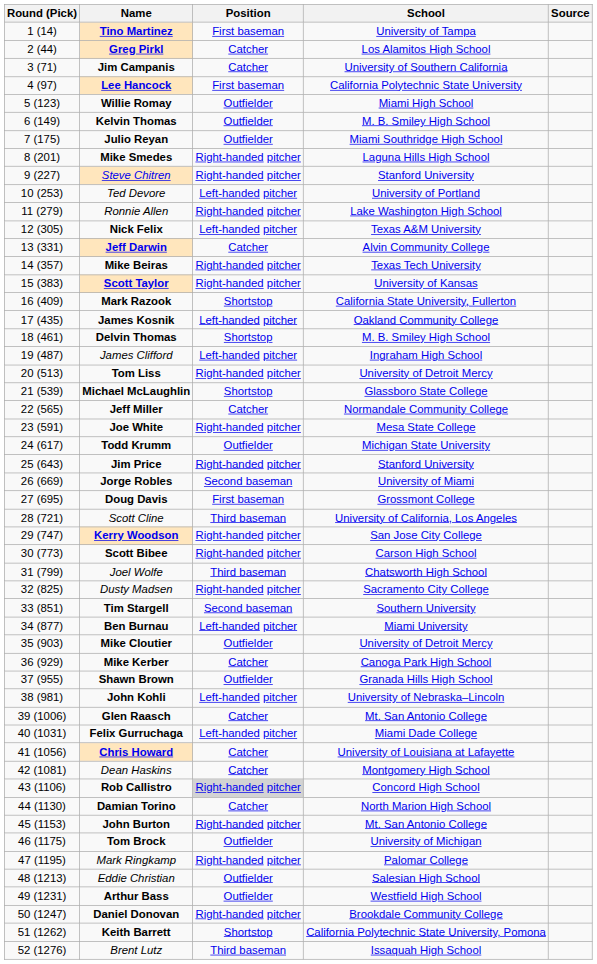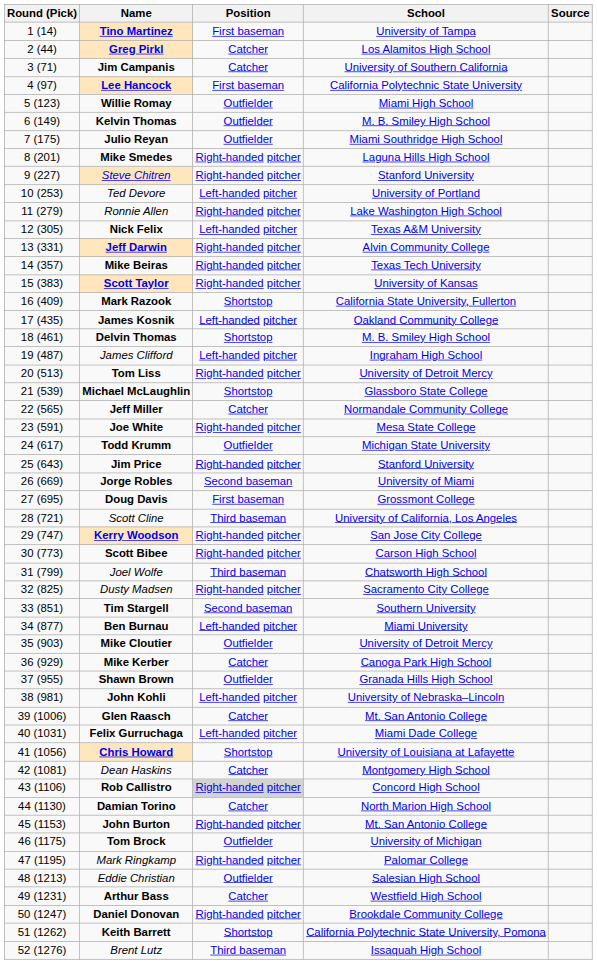 <table class="wikitable" style="text-align:center;">
 <tr>
 <th>Round (Pick)</th>
 <th>Name</th>
 <th>Position</th>
 <th>School</th>
 <th>Source</th>
 </tr>
 <tr>
 <td>1 (14)</td>
 <td style="background-color: #FFE6BD"><strong><a href='#'>Tino Martinez</a></strong></td>
 <td><a href='#'>First baseman</a></td>
 <td><a href='#'>University of Tampa</a></td>
 <td></td>
 </tr>
 <tr>
 <td>2 (44)</td>
 <td style="background-color: #FFE6BD"><strong><a href='#'>Greg Pirkl</a></strong></td>
 <td><a href='#'>Catcher</a></td>
 <td><a href='#'>Los Alamitos High School</a></td>
 <td></td>
 </tr>
 <tr>
 <td>3 (71)</td>
 <td><strong>Jim Campanis</strong></td>
 <td><a href='#'>Catcher</a></td>
 <td><a href='#'>University of Southern California</a></td>
 <td></td>
 </tr>
 <tr>
 <td>4 (97)</td>
 <td style="background-color: #FFE6BD"><strong><a href='#'>Lee Hancock</a></strong></td>
 <td><a href='#'>First baseman</a></td>
 <td><a href='#'>California Polytechnic State University</a></td>
 <td></td>
 </tr>
 <tr>
 <td>5 (123)</td>
 <td><strong>Willie Romay</strong></td>
 <td><a href='#'>Outfielder</a></td>
 <td><a href='#'>Miami High School</a></td>
 <td></td>
 </tr>
 <tr>
 <td>6 (149)</td>
 <td><strong>Kelvin Thomas</strong></td>
 <td><a href='#'>Outfielder</a></td>
 <td><a href='#'>M. B. Smiley High School</a></td>
 <td></td>
 </tr>
 <tr>
 <td>7 (175)</td>
 <td><strong>Julio Reyan</strong></td>
 <td><a href='#'>Outfielder</a></td>
 <td><a href='#'>Miami Southridge High School</a></td>
 <td></td>
 </tr>
 <tr>
 <td>8 (201)</td>
 <td><strong>Mike Smedes</strong></td>
 <td><a href='#'>Right-handed</a> <a href='#'>pitcher</a></td>
 <td><a href='#'>Laguna Hills High School</a></td>
 <td></td>
 </tr>
 <tr>
 <td>9 (227)</td>
 <td style="background-color: #FFE6BD"><em><a href='#'>Steve Chitren</a></em></td>
 <td><a href='#'>Right-handed</a> <a href='#'>pitcher</a></td>
 <td><a href='#'>Stanford University</a></td>
 <td></td>
 </tr>
 <tr>
 <td>10 (253)</td>
 <td><em>Ted Devore</em></td>
 <td><a href='#'>Left-handed</a> <a href='#'>pitcher</a></td>
 <td><a href='#'>University of Portland</a></td>
 <td></td>
 </tr>
 <tr>
 <td>11 (279)</td>
 <td><em>Ronnie Allen</em></td>
 <td><a href='#'>Right-handed</a> <a href='#'>pitcher</a></td>
 <td><a href='#'>Lake Washington High School</a></td>
 <td></td>
 </tr>
 <tr>
 <td>12 (305)</td>
 <td><strong>Nick Felix</strong></td>
 <td><a href='#'>Left-handed</a> <a href='#'>pitcher</a></td>
 <td><a href='#'>Texas A&M University</a></td>
 <td></td>
 </tr>
 <tr>
 <td>13 (331)</td>
 <td style="background-color: #FFE6BD"><strong><a href='#'>Jeff Darwin</a></strong></td>
-<td><a href='#'>Catcher</a></td>
+<td><a href='#'>Right-handed</a> <a href='#'>pitcher</a></td>
 <td><a href='#'>Alvin Community College</a></td>
 <td></td>
 </tr>
 <tr>
 <td>14 (357)</td>
 <td><strong>Mike Beiras</strong></td>
 <td><a href='#'>Right-handed</a> <a href='#'>pitcher</a></td>
 <td><a href='#'>Texas Tech University</a></td>
 <td></td>
 </tr>
 <tr>
 <td>15 (383)</td>
 <td style="background-color: #FFE6BD"><strong><a href='#'>Scott Taylor</a></strong></td>
 <td><a href='#'>Right-handed</a> <a href='#'>pitcher</a></td>
 <td><a href='#'>University of Kansas</a></td>
 <td></td>
 </tr>
 <tr>
 <td>16 (409)</td>
 <td><strong>Mark Razook</strong></td>
 <td><a href='#'>Shortstop</a></td>
 <td><a href='#'>California State University, Fullerton</a></td>
 <td></td>
 </tr>
 <tr>
 <td>17 (435)</td>
 <td><strong>James Kosnik</strong></td>
 <td><a href='#'>Left-handed</a> <a href='#'>pitcher</a></td>
 <td><a href='#'>Oakland Community College</a></td>
 <td></td>
 </tr>
 <tr>
 <td>18 (461)</td>
 <td><strong>Delvin Thomas</strong></td>
 <td><a href='#'>Shortstop</a></td>
 <td><a href='#'>M. B. Smiley High School</a></td>
 <td></td>
 </tr>
 <tr>
 <td>19 (487)</td>
 <td><em>James Clifford</em></td>
 <td><a href='#'>Left-handed</a> <a href='#'>pitcher</a></td>
 <td><a href='#'>Ingraham High School</a></td>
 <td></td>
 </tr>
 <tr>
 <td>20 (513)</td>
 <td><strong>Tom Liss</strong></td>
 <td><a href='#'>Right-handed</a> <a href='#'>pitcher</a></td>
 <td><a href='#'>University of Detroit Mercy</a></td>
 <td></td>
 </tr>
 <tr>
 <td>21 (539)</td>
 <td><strong>Michael McLaughlin</strong></td>
 <td><a href='#'>Shortstop</a></td>
 <td><a href='#'>Glassboro State College</a></td>
 <td></td>
 </tr>
 <tr>
 <td>22 (565)</td>
 <td><strong>Jeff Miller</strong></td>
 <td><a href='#'>Catcher</a></td>
 <td><a href='#'>Normandale Community College</a></td>
 <td></td>
 </tr>
 <tr>
 <td>23 (591)</td>
 <td><strong>Joe White</strong></td>
 <td><a href='#'>Right-handed</a> <a href='#'>pitcher</a></td>
 <td><a href='#'>Mesa State College</a></td>
 <td></td>
 </tr>
 <tr>
 <td>24 (617)</td>
 <td><strong>Todd Krumm</strong></td>
 <td><a href='#'>Outfielder</a></td>
 <td><a href='#'>Michigan State University</a></td>
 <td></td>
 </tr>
 <tr>
 <td>25 (643)</td>
 <td><strong>Jim Price</strong></td>
 <td><a href='#'>Right-handed</a> <a href='#'>pitcher</a></td>
 <td><a href='#'>Stanford University</a></td>
 <td></td>
 </tr>
 <tr>
 <td>26 (669)</td>
 <td><strong>Jorge Robles</strong></td>
 <td><a href='#'>Second baseman</a></td>
 <td><a href='#'>University of Miami</a></td>
 <td></td>
 </tr>
 <tr>
 <td>27 (695)</td>
 <td><strong>Doug Davis</strong></td>
 <td><a href='#'>First baseman</a></td>
 <td><a href='#'>Grossmont College</a></td>
 <td></td>
 </tr>
 <tr>
 <td>28 (721)</td>
 <td><em>Scott Cline</em></td>
 <td><a href='#'>Third baseman</a></td>
 <td><a href='#'>University of California, Los Angeles</a></td>
 <td></td>
 </tr>
 <tr>
 <td>29 (747)</td>
 <td style="background-color: #FFE6BD"><strong><a href='#'>Kerry Woodson</a></strong></td>
 <td><a href='#'>Right-handed</a> <a href='#'>pitcher</a></td>
 <td><a href='#'>San Jose City College</a></td>
 <td></td>
 </tr>
 <tr>
 <td>30 (773)</td>
 <td><strong>Scott Bibee</strong></td>
 <td><a href='#'>Right-handed</a> <a href='#'>pitcher</a></td>
 <td><a href='#'>Carson High School</a></td>
 <td></td>
 </tr>
 <tr>
 <td>31 (799)</td>
 <td><em>Joel Wolfe</em></td>
 <td><a href='#'>Third baseman</a></td>
 <td><a href='#'>Chatsworth High School</a></td>
 <td></td>
 </tr>
 <tr>
 <td>32 (825)</td>
 <td><em>Dusty Madsen</em></td>
 <td><a href='#'>Right-handed</a> <a href='#'>pitcher</a></td>
 <td><a href='#'>Sacramento City College</a></td>
 <td></td>
 </tr>
 <tr>
 <td>33 (851)</td>
 <td><strong>Tim Stargell</strong></td>
 <td><a href='#'>Second baseman</a></td>
 <td><a href='#'>Southern University</a></td>
 <td></td>
 </tr>
 <tr>
 <td>34 (877)</td>
 <td><strong>Ben Burnau</strong></td>
 <td><a href='#'>Left-handed</a> <a href='#'>pitcher</a></td>
 <td><a href='#'>Miami University</a></td>
 <td></td>
 </tr>
 <tr>
 <td>35 (903)</td>
 <td><strong>Mike Cloutier</strong></td>
 <td><a href='#'>Outfielder</a></td>
 <td><a href='#'>University of Detroit Mercy</a></td>
 <td></td>
 </tr>
 <tr>
 <td>36 (929)</td>
 <td><strong>Mike Kerber</strong></td>
 <td><a href='#'>Catcher</a></td>
 <td><a href='#'>Canoga Park High School</a></td>
 <td></td>
 </tr>
 <tr>
 <td>37 (955)</td>
 <td><strong>Shawn Brown</strong></td>
 <td><a href='#'>Outfielder</a></td>
 <td><a href='#'>Granada Hills High School</a></td>
 <td></td>
 </tr>
 <tr>
 <td>38 (981)</td>
 <td><strong>John Kohli</strong></td>
 <td><a href='#'>Left-handed</a> <a href='#'>pitcher</a></td>
 <td><a href='#'>University of Nebraska–Lincoln</a></td>
 <td></td>
 </tr>
 <tr>
 <td>39 (1006)</td>
 <td><strong>Glen Raasch</strong></td>
 <td><a href='#'>Catcher</a></td>
 <td><a href='#'>Mt. San Antonio College</a></td>
 <td></td>
 </tr>
 <tr>
 <td>40 (1031)</td>
 <td><strong>Felix Gurruchaga</strong></td>
 <td><a href='#'>Left-handed</a> <a href='#'>pitcher</a></td>
 <td><a href='#'>Miami Dade College</a></td>
 <td></td>
 </tr>
 <tr>
 <td>41 (1056)</td>
 <td style="background-color: #FFE6BD"><strong><a href='#'>Chris Howard</a></strong></td>
-<td><a href='#'>Catcher</a></td>
+<td><a href='#'>Shortstop</a></td>
 <td><a href='#'>University of Louisiana at Lafayette</a></td>
 <td></td>
 </tr>
 <tr>
 <td>42 (1081)</td>
 <td><em>Dean Haskins</em></td>
 <td><a href='#'>Catcher</a></td>
 <td><a href='#'>Montgomery High School</a></td>
 <td></td>
 </tr>
 <tr>
 <td>43 (1106)</td>
 <td><strong>Rob Callistro</strong></td>
 <td style="background: lightgrey;"><a href='#'>Right-handed</a> <a href='#'>pitcher</a></td>
 <td><a href='#'>Concord High School</a></td>
 <td></td>
 </tr>
 <tr>
 <td>44 (1130)</td>
 <td><strong>Damian Torino</strong></td>
 <td><a href='#'>Catcher</a></td>
 <td><a href='#'>North Marion High School</a></td>
 <td></td>
 </tr>
 <tr>
 <td>45 (1153)</td>
 <td><strong>John Burton</strong></td>
 <td><a href='#'>Right-handed</a> <a href='#'>pitcher</a></td>
 <td><a href='#'>Mt. San Antonio College</a></td>
 <td></td>
 </tr>
 <tr>
 <td>46 (1175)</td>
 <td><strong>Tom Brock</strong></td>
 <td><a href='#'>Outfielder</a></td>
 <td><a href='#'>University of Michigan</a></td>
 <td></td>
 </tr>
 <tr>
 <td>47 (1195)</td>
 <td><em>Mark Ringkamp</em></td>
 <td><a href='#'>Right-handed</a> <a href='#'>pitcher</a></td>
 <td><a href='#'>Palomar College</a></td>
 <td></td>
 </tr>
 <tr>
 <td>48 (1213)</td>
 <td><em>Eddie Christian</em></td>
 <td><a href='#'>Outfielder</a></td>
 <td><a href='#'>Salesian High School</a></td>
 <td></td>
 </tr>
 <tr>
 <td>49 (1231)</td>
 <td><strong>Arthur Bass</strong></td>
-<td><a href='#'>Outfielder</a></td>
+<td><a href='#'>Catcher</a></td>
 <td><a href='#'>Westfield High School</a></td>
 <td></td>
 </tr>
 <tr>
 <td>50 (1247)</td>
 <td><strong>Daniel Donovan</strong></td>
 <td><a href='#'>Right-handed</a> <a href='#'>pitcher</a></td>
 <td><a href='#'>Brookdale Community College</a></td>
 <td></td>
 </tr>
 <tr>
 <td>51 (1262)</td>
 <td><strong>Keith Barrett</strong></td>
 <td><a href='#'>Shortstop</a></td>
 <td><a href='#'>California Polytechnic State University, Pomona</a></td>
 <td></td>
 </tr>
 <tr>
 <td>52 (1276)</td>
 <td><em>Brent Lutz</em></td>
 <td><a href='#'>Third baseman</a></td>
 <td><a href='#'>Issaquah High School</a></td>
 <td></td>
 </tr>
 </table>
